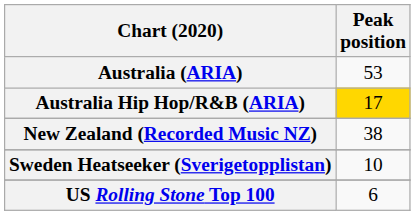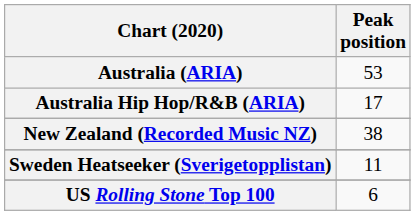 <table class="wikitable sortable plainrowheaders" style="text-align:center">
 <tr>
 <th scope="col">Chart (2020)</th>
 <th scope="col">Peak<br>position</th>
 </tr>
 <tr>
 <th scope="row">Australia (<a href='#'>ARIA</a>)</th>
 <td>53</td>
 </tr>
 <tr>
 <th scope="row">Australia Hip Hop/R&B (<a href='#'>ARIA</a>)</th>
-<td style="background: gold;">17</td>
+<td>17</td>
 </tr>
 <tr>
 </tr>
 <tr>
 </tr>
 <tr>
 </tr>
 <tr>
 </tr>
 <tr>
 </tr>
 <tr>
 </tr>
 <tr>
 <th scope="row">New Zealand (<a href='#'>Recorded Music NZ</a>)</th>
 <td>38</td>
 </tr>
 <tr>
 </tr>
 <tr>
 </tr>
 <tr>
 <th scope="row">Sweden Heatseeker (<a href='#'>Sverigetopplistan</a>)</th>
-<td>10</td>
+<td>11</td>
 </tr>
 <tr>
 </tr>
 <tr>
 </tr>
 <tr>
 </tr>
 <tr>
 </tr>
 <tr>
 </tr>
 <tr>
 </tr>
 <tr>
 <th scope="row">US <a href='#'><em>Rolling Stone</em> Top 100</a></th>
 <td>6</td>
 </tr>
 </table>
